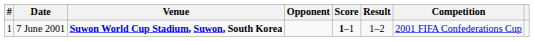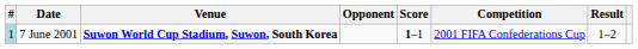 <table class="wikitable" align=center>
 <tr>
 <th>#</th>
 <th>Date</th>
 <th>Venue</th>
 <th>Opponent</th>
 <th>Score</th>
+<th>Competition</th>
 <th>Result</th>
-<th>Competition</th>
 <th></th>
 </tr>
 <tr>
-<td>1</td>
+<td style="background: lightblue;">1</td>
 <td>7 June 2001</td>
 <td><strong><a href='#'>Suwon World Cup Stadium</a>, <a href='#'>Suwon</a>, South Korea</strong></td>
 <td></td>
 <td align=center><strong>1</strong>–1</td>
+<td align=center><a href='#'>2001 FIFA Confederations Cup</a></td>
 <td align=center>1–2</td>
-<td align=center><a href='#'>2001 FIFA Confederations Cup</a></td>
 <td></td>
 </tr>
 </table>
